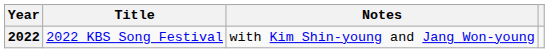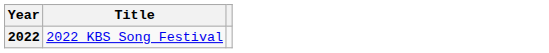 <table class="wikitable plainrowheaders">
 <tr>
 <th scope="col">Year</th>
 <th scope="col">Title</th>
-<th scope="col">Notes</th>
 <th scope="col" class="unsortable"></th>
 </tr>
 <tr>
 <th scope="row">2022</th>
 <td><a href='#'>2022 KBS Song Festival</a></td>
-<td>with <a href='#'>Kim Shin-young</a> and <a href='#'>Jang Won-young</a></td>
 <td style="text-align:center"></td>
 </tr>
 </table>
